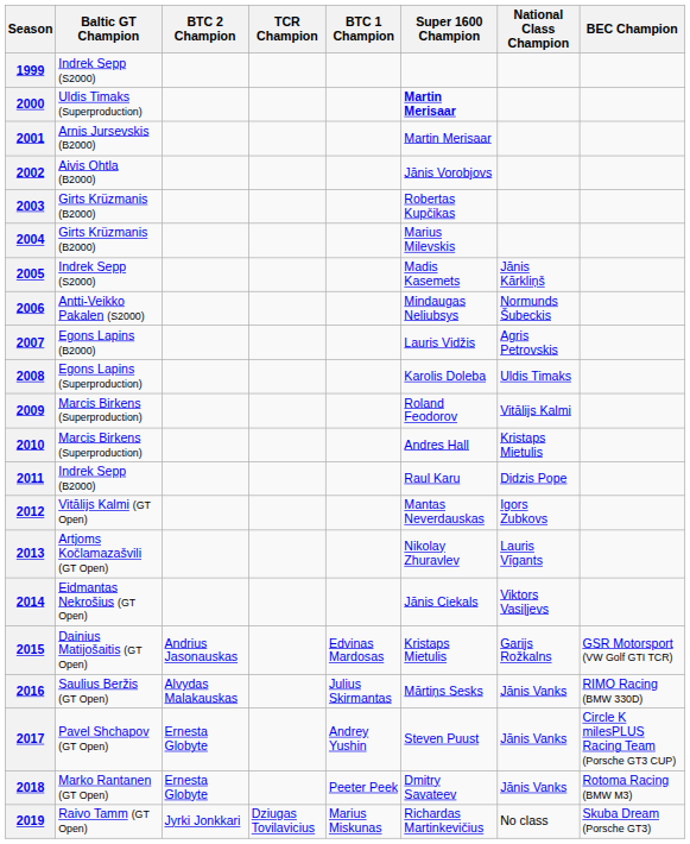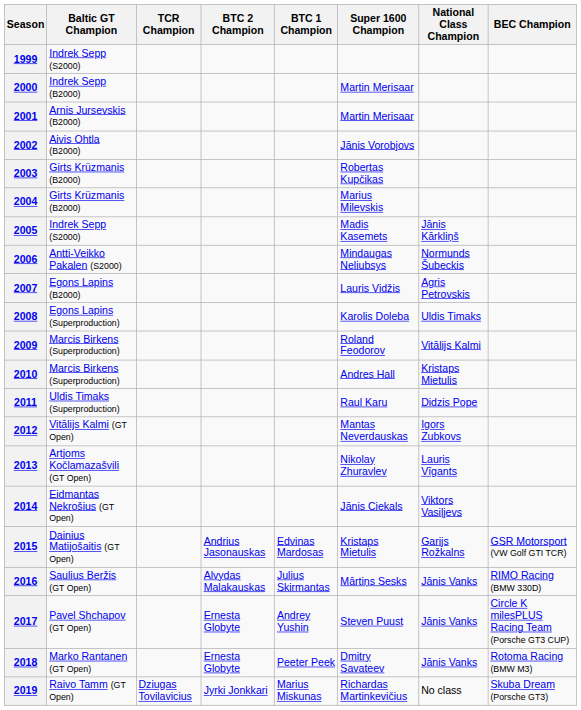 <table class="wikitable">
 <tr>
 <th>Season</th>
 <th>Baltic GT Champion</th>
+<th>TCR Champion</th>
 <th>BTC 2 Champion</th>
-<th>TCR Champion</th>
 <th>BTC 1 Champion</th>
 <th>Super 1600 Champion</th>
 <th>National Class Champion</th>
 <th>BEC Champion</th>
 </tr>
 <tr>
 <th><a href='#'>1999</a></th>
 <td> <a href='#'>Indrek Sepp</a> <small>(S2000)</small></td>
 <td></td>
 <td></td>
 <td></td>
 <td></td>
 <td></td>
 <td></td>
 </tr>
 <tr>
 <th><a href='#'>2000</a></th>
-<td> <a href='#'>Uldis Timaks</a> <small>(Superproduction)</small></td>
+<td> <a href='#'>Indrek Sepp</a> <small>(B2000)</small></td>
 <td></td>
 <td></td>
 <td></td>
-<td><strong> <a href='#'>Martin Merisaar</a></strong></td>
+<td> <a href='#'>Martin Merisaar</a></td>
 <td></td>
 <td></td>
 </tr>
 <tr>
 <th><a href='#'>2001</a></th>
 <td> <a href='#'>Arnis Jursevskis</a> <small>(B2000)</small></td>
 <td></td>
 <td></td>
 <td></td>
 <td> <a href='#'>Martin Merisaar</a></td>
 <td></td>
 <td></td>
 </tr>
 <tr>
 <th><a href='#'>2002</a></th>
 <td> <a href='#'>Aivis Ohtla</a> <small>(B2000)</small></td>
 <td></td>
 <td></td>
 <td></td>
 <td> <a href='#'>Jānis Vorobjovs</a></td>
 <td></td>
 <td></td>
 </tr>
 <tr>
 <th><a href='#'>2003</a></th>
 <td> <a href='#'>Girts Krüzmanis</a> <small>(B2000)</small></td>
 <td></td>
 <td></td>
 <td></td>
 <td> <a href='#'>Robertas Kupčikas</a></td>
 <td></td>
 <td></td>
 </tr>
 <tr>
 <th><a href='#'>2004</a></th>
 <td> <a href='#'>Girts Krüzmanis</a> <small>(B2000)</small></td>
 <td></td>
 <td></td>
 <td></td>
 <td> <a href='#'>Marius Milevskis</a></td>
 <td></td>
 <td></td>
 </tr>
 <tr>
 <th><a href='#'>2005</a></th>
 <td> <a href='#'>Indrek Sepp</a> <small>(S2000)</small></td>
 <td></td>
 <td></td>
 <td></td>
 <td> <a href='#'>Madis Kasemets</a></td>
 <td> <a href='#'>Jānis Kārkliņš</a></td>
 <td></td>
 </tr>
 <tr>
 <th><a href='#'>2006</a></th>
 <td> <a href='#'>Antti-Veikko Pakalen</a> <small>(S2000)</small></td>
 <td></td>
 <td></td>
 <td></td>
 <td> <a href='#'>Mindaugas Neliubsys</a></td>
 <td> <a href='#'>Normunds Šubeckis</a></td>
 <td></td>
 </tr>
 <tr>
 <th><a href='#'>2007</a></th>
 <td> <a href='#'>Egons Lapins</a> <small>(B2000)</small></td>
 <td></td>
 <td></td>
 <td></td>
 <td> <a href='#'>Lauris Vidžis</a></td>
 <td> <a href='#'>Agris Petrovskis</a></td>
 <td></td>
 </tr>
 <tr>
 <th><a href='#'>2008</a></th>
 <td> <a href='#'>Egons Lapins</a> <small>(Superproduction)</small></td>
 <td></td>
 <td></td>
 <td></td>
 <td> <a href='#'>Karolis Doleba</a></td>
 <td> <a href='#'>Uldis Timaks</a></td>
 <td></td>
 </tr>
 <tr>
 <th><a href='#'>2009</a></th>
 <td> <a href='#'>Marcis Birkens</a> <small>(Superproduction)</small></td>
 <td></td>
 <td></td>
 <td></td>
 <td> <a href='#'>Roland Feodorov</a></td>
 <td> <a href='#'>Vitālijs Kalmi</a></td>
 <td></td>
 </tr>
 <tr>
 <th><a href='#'>2010</a></th>
 <td> <a href='#'>Marcis Birkens</a> <small>(Superproduction)</small></td>
 <td></td>
 <td></td>
 <td></td>
 <td> <a href='#'>Andres Hall</a></td>
 <td> <a href='#'>Kristaps Mietulis</a></td>
 <td></td>
 </tr>
 <tr>
 <th><a href='#'>2011</a></th>
-<td> <a href='#'>Indrek Sepp</a> <small>(B2000)</small></td>
+<td> <a href='#'>Uldis Timaks</a> <small>(Superproduction)</small></td>
 <td></td>
 <td></td>
 <td></td>
 <td> <a href='#'>Raul Karu</a></td>
 <td> <a href='#'>Didzis Pope</a></td>
 <td></td>
 </tr>
 <tr>
 <th><a href='#'>2012</a></th>
 <td> <a href='#'>Vitālijs Kalmi</a> <small>(GT Open)</small></td>
 <td></td>
 <td></td>
 <td></td>
 <td> <a href='#'>Mantas Neverdauskas</a></td>
 <td> <a href='#'>Igors Zubkovs</a></td>
 <td></td>
 </tr>
 <tr>
 <th><a href='#'>2013</a></th>
 <td> <a href='#'>Artjoms Kočlamazašvili</a> <small>(GT Open)</small></td>
 <td></td>
 <td></td>
 <td></td>
 <td> <a href='#'>Nikolay Zhuravlev</a></td>
 <td> <a href='#'>Lauris Vīgants</a></td>
 <td></td>
 </tr>
 <tr>
 <th><a href='#'>2014</a></th>
 <td> <a href='#'>Eidmantas Nekrošius</a> <small>(GT Open)</small></td>
 <td></td>
 <td></td>
 <td></td>
 <td> <a href='#'>Jānis Ciekals</a></td>
 <td> <a href='#'>Viktors Vasiļjevs</a></td>
 <td></td>
 </tr>
 <tr>
 <th><a href='#'>2015</a></th>
 <td> <a href='#'>Dainius Matijošaitis</a> <small>(GT Open)</small></td>
+<td></td>
 <td> <a href='#'>Andrius Jasonauskas</a></td>
-<td></td>
 <td> <a href='#'>Edvinas Mardosas</a></td>
 <td> <a href='#'>Kristaps Mietulis</a></td>
 <td> <a href='#'>Garijs Rožkalns</a></td>
 <td> <a href='#'>GSR Motorsport</a> <small>(VW Golf GTI TCR)</small></td>
 </tr>
 <tr>
 <th><a href='#'>2016</a></th>
 <td> <a href='#'>Saulius Beržis</a> <small>(GT Open)</small></td>
+<td></td>
 <td> <a href='#'>Alvydas Malakauskas</a></td>
-<td></td>
 <td> <a href='#'>Julius Skirmantas</a></td>
 <td> <a href='#'>Mārtiņs Sesks</a></td>
 <td> <a href='#'>Jānis Vanks</a></td>
 <td> <a href='#'>RIMO Racing</a> <small>(BMW 330D)</small></td>
 </tr>
 <tr>
 <th><a href='#'>2017</a></th>
 <td> <a href='#'>Pavel Shchapov</a> <small>(GT Open)</small></td>
+<td></td>
 <td> <a href='#'>Ernesta Globyte</a></td>
-<td></td>
 <td> <a href='#'>Andrey Yushin</a></td>
 <td> <a href='#'>Steven Puust</a></td>
 <td> <a href='#'>Jānis Vanks</a></td>
 <td> <a href='#'>Circle K milesPLUS Racing Team</a> <small>(Porsche GT3 CUP)</small></td>
 </tr>
 <tr>
 <th><a href='#'>2018</a></th>
 <td> <a href='#'>Marko Rantanen</a> <small>(GT Open)</small></td>
+<td></td>
 <td> <a href='#'>Ernesta Globyte</a></td>
-<td></td>
 <td> <a href='#'>Peeter Peek</a></td>
 <td> <a href='#'>Dmitry Savateev</a></td>
 <td> <a href='#'>Jānis Vanks</a></td>
 <td> <a href='#'>Rotoma Racing</a> <small>(BMW M3)</small></td>
 </tr>
 <tr>
 <th><a href='#'>2019</a></th>
 <td> <a href='#'>Raivo Tamm</a> <small>(GT Open)</small></td>
+<td> <a href='#'>Dziugas Tovilavicius</a></td>
 <td> <a href='#'>Jyrki Jonkkari</a></td>
-<td> <a href='#'>Dziugas Tovilavicius</a></td>
 <td> <a href='#'>Marius Miskunas</a></td>
 <td> <a href='#'>Richardas Martinkevičius</a></td>
 <td>No class</td>
 <td> <a href='#'>Skuba Dream</a> <small>(Porsche GT3)</small></td>
 </tr>
 </table>
